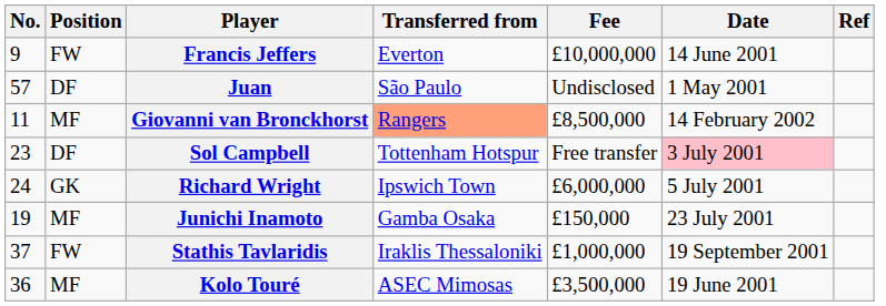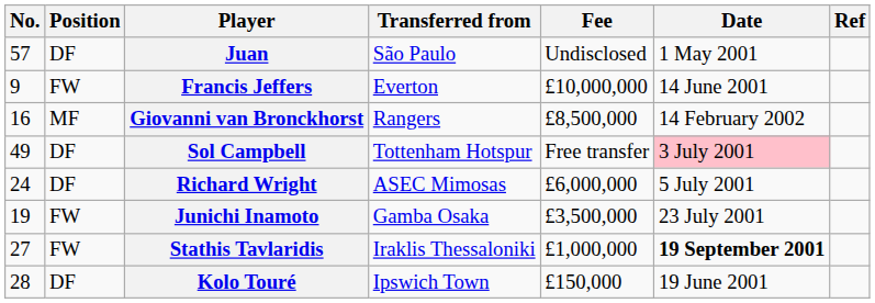 <table class="wikitable plainrowheaders" style="text-align:center; text-align:left">
 <tr>
 <th scope="col">No.</th>
 <th scope="col">Position</th>
 <th scope="col">Player</th>
 <th scope="col">Transferred from</th>
 <th scope="col">Fee</th>
 <th scope="col">Date</th>
 <th scope="col">Ref</th>
 </tr>
 <tr>
+<td>57</td>
+<td>DF</td>
+<th scope="row"><a href='#'>Juan</a></th>
+<td><a href='#'>São Paulo</a></td>
+<td>Undisclosed</td>
+<td>1 May 2001</td>
+<td></td>
+</tr>
+<tr>
 <td>9</td>
 <td>FW</td>
 <th scope="row"><a href='#'>Francis Jeffers</a></th>
 <td><a href='#'>Everton</a></td>
 <td>£10,000,000</td>
 <td>14 June 2001</td>
 <td></td>
 </tr>
 <tr>
-<td>57</td>
-<td>DF</td>
-<th scope="row"><a href='#'>Juan</a></th>
-<td><a href='#'>São Paulo</a></td>
-<td>Undisclosed</td>
-<td>1 May 2001</td>
-<td></td>
-</tr>
-<tr>
-<td>11</td>
+<td>16</td>
 <td>MF</td>
 <th scope="row"><a href='#'>Giovanni van Bronckhorst</a></th>
-<td style="background: lightsalmon;"><a href='#'>Rangers</a></td>
+<td><a href='#'>Rangers</a></td>
 <td>£8,500,000</td>
 <td>14 February 2002</td>
 <td></td>
 </tr>
 <tr>
-<td>23</td>
+<td>49</td>
 <td>DF</td>
 <th scope="row"><a href='#'>Sol Campbell</a></th>
 <td><a href='#'>Tottenham Hotspur</a></td>
 <td>Free transfer</td>
 <td style="background: pink;">3 July 2001</td>
 <td></td>
 </tr>
 <tr>
 <td>24</td>
-<td>GK</td>
+<td>DF</td>
 <th scope="row"><a href='#'>Richard Wright</a></th>
-<td><a href='#'>Ipswich Town</a></td>
+<td><a href='#'>ASEC Mimosas</a></td>
 <td>£6,000,000</td>
 <td>5 July 2001</td>
 <td></td>
 </tr>
 <tr>
 <td>19</td>
-<td>MF</td>
+<td>FW</td>
 <th scope="row"><a href='#'>Junichi Inamoto</a></th>
 <td><a href='#'>Gamba Osaka</a></td>
-<td>£150,000</td>
+<td>£3,500,000</td>
 <td>23 July 2001</td>
 <td></td>
 </tr>
 <tr>
-<td>37</td>
+<td>27</td>
 <td>FW</td>
 <th scope="row"><a href='#'>Stathis Tavlaridis</a></th>
 <td><a href='#'>Iraklis Thessaloniki</a></td>
 <td>£1,000,000</td>
-<td>19 September 2001</td>
+<td><strong>19 September 2001</strong></td>
 <td></td>
 </tr>
 <tr>
-<td>36</td>
-<td>MF</td>
+<td>28</td>
+<td>DF</td>
 <th scope="row"><a href='#'>Kolo Touré</a></th>
-<td><a href='#'>ASEC Mimosas</a></td>
-<td>£3,500,000</td>
+<td><a href='#'>Ipswich Town</a></td>
+<td>£150,000</td>
 <td>19 June 2001</td>
 <td></td>
 </tr>
 </table>
